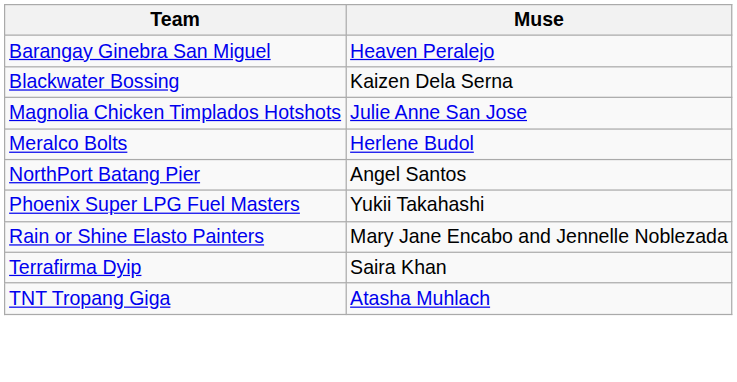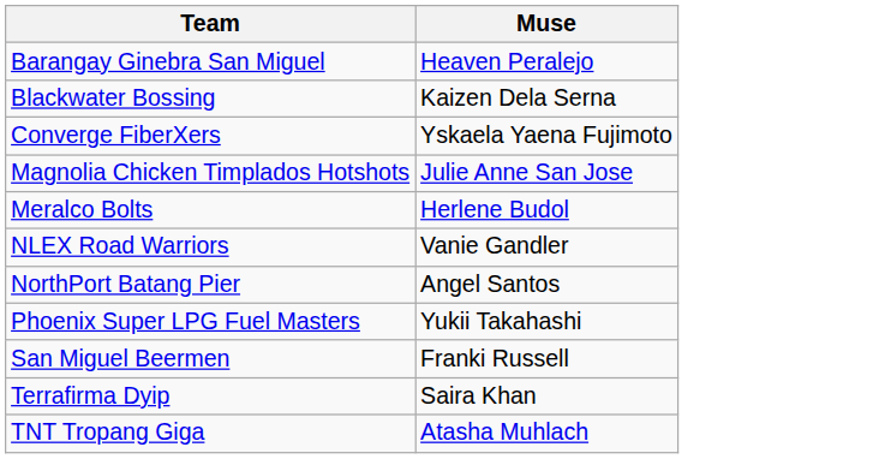 <table class="wikitable sortable sortable">
 <tr>
 <th style= width="50%">Team</th>
 <th style= width="60%">Muse</th>
 </tr>
 <tr>
 <td><a href='#'>Barangay Ginebra San Miguel</a></td>
 <td><a href='#'>Heaven Peralejo</a></td>
 </tr>
 <tr>
 <td><a href='#'>Blackwater Bossing</a></td>
 <td>Kaizen Dela Serna</td>
 </tr>
 <tr>
+<td><a href='#'>Converge FiberXers</a></td>
+<td>Yskaela Yaena Fujimoto</td>
+</tr>
+<tr>
 <td><a href='#'>Magnolia Chicken Timplados Hotshots</a></td>
 <td><a href='#'>Julie Anne San Jose</a></td>
 </tr>
 <tr>
 <td><a href='#'>Meralco Bolts</a></td>
 <td><a href='#'>Herlene Budol</a></td>
+</tr>
+<tr>
+<td><a href='#'>NLEX Road Warriors</a></td>
+<td>Vanie Gandler</td>
 </tr>
 <tr>
 <td><a href='#'>NorthPort Batang Pier</a></td>
 <td>Angel Santos</td>
 </tr>
 <tr>
 <td><a href='#'>Phoenix Super LPG Fuel Masters</a></td>
 <td>Yukii Takahashi</td>
 </tr>
 <tr>
-<td><a href='#'>Rain or Shine Elasto Painters</a></td>
-<td>Mary Jane Encabo and Jennelle Noblezada</td>
+<td><a href='#'>San Miguel Beermen</a></td>
+<td>Franki Russell</td>
 </tr>
 <tr>
 <td><a href='#'>Terrafirma Dyip</a></td>
 <td>Saira Khan</td>
 </tr>
 <tr>
 <td><a href='#'>TNT Tropang Giga</a></td>
 <td><a href='#'>Atasha Muhlach</a></td>
 </tr>
 </table>
